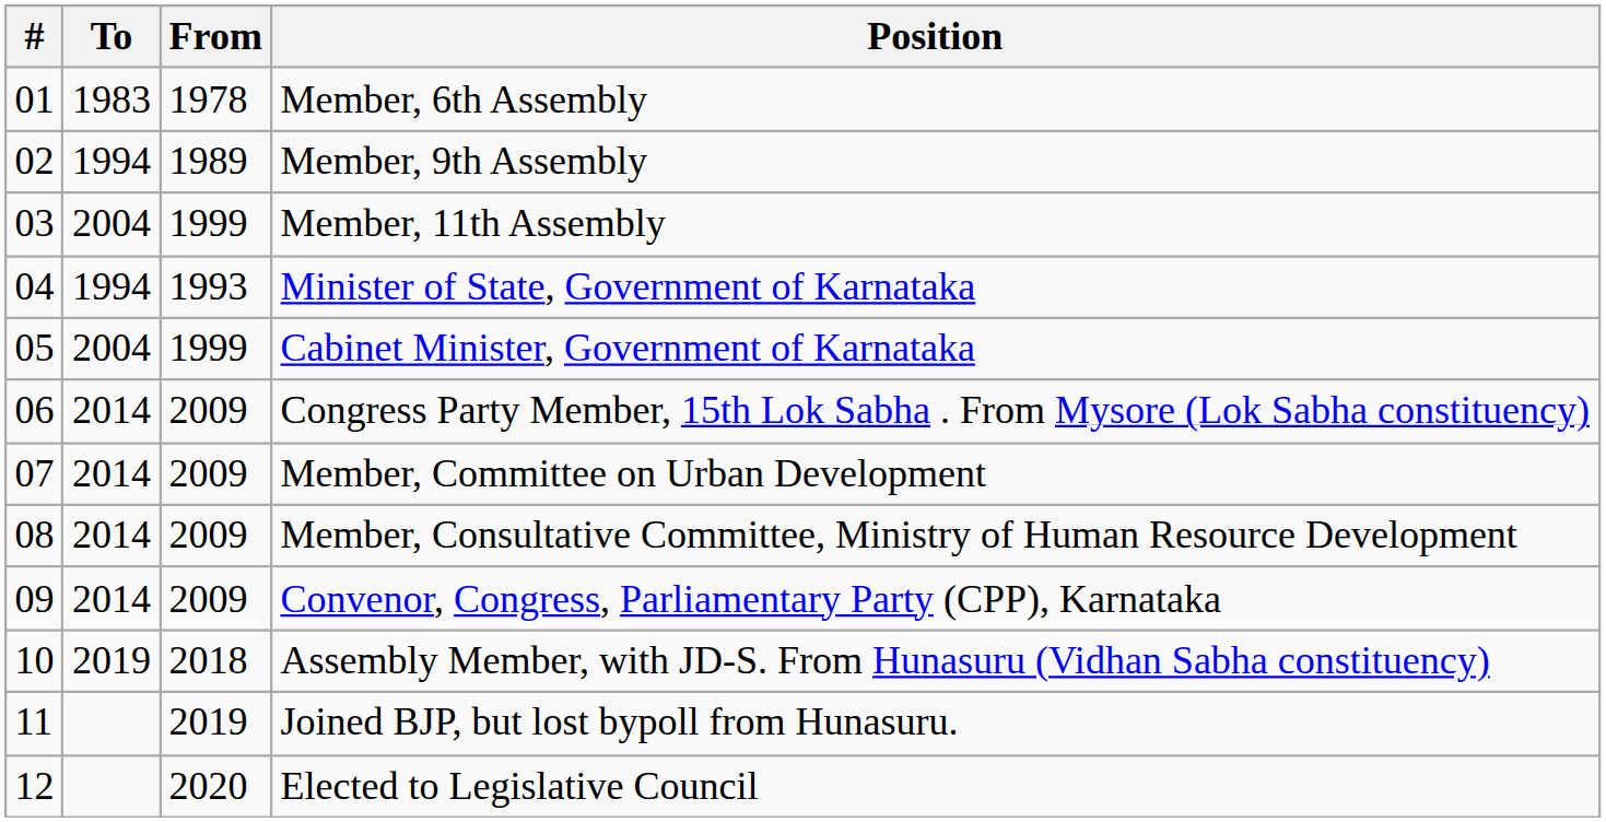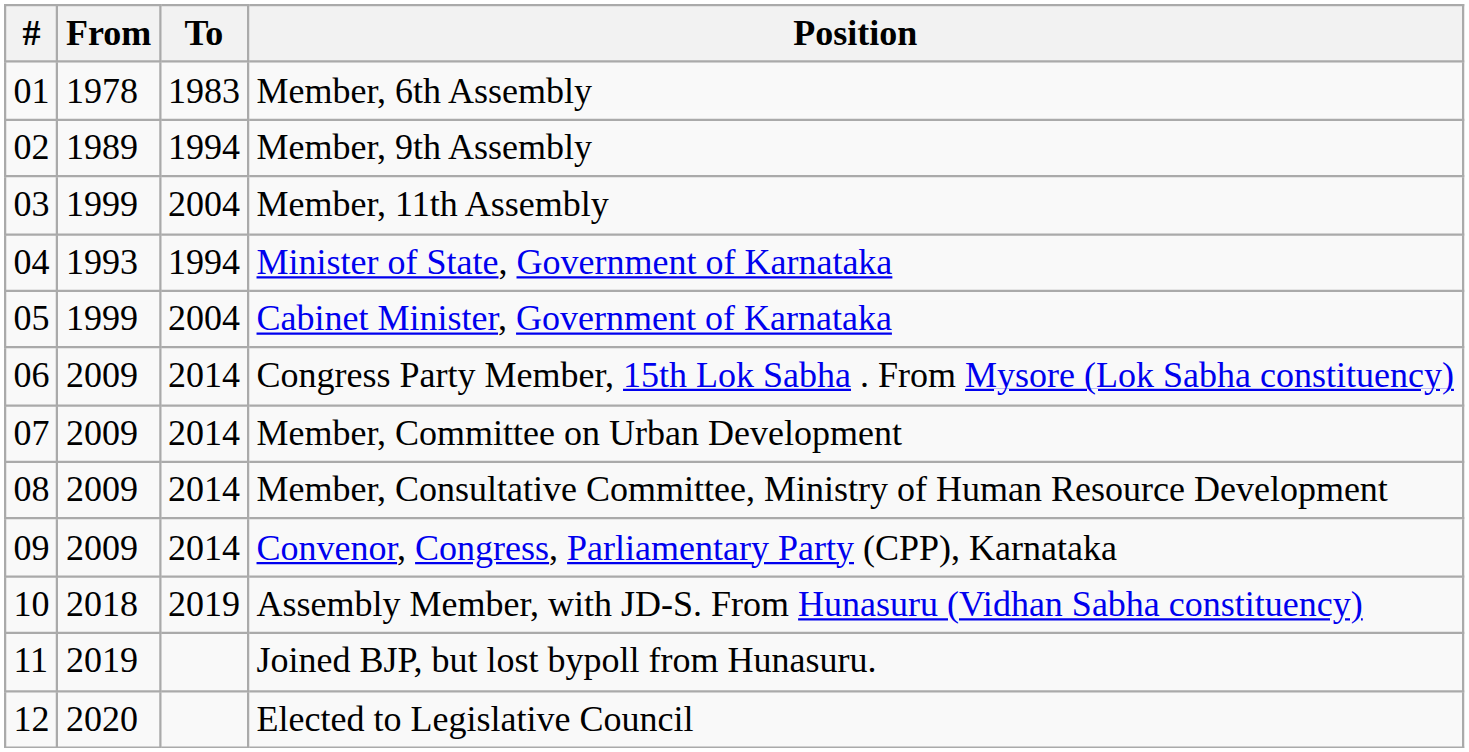 <table class="wikitable sortable">
 <tr>
 <th>#</th>
+<th>From</th>
 <th>To</th>
-<th>From</th>
 <th>Position</th>
 </tr>
 <tr>
 <td>01</td>
+<td>1978</td>
 <td>1983</td>
-<td>1978</td>
 <td>Member, 6th Assembly</td>
 </tr>
 <tr>
 <td>02</td>
+<td>1989</td>
 <td>1994</td>
-<td>1989</td>
 <td>Member, 9th Assembly</td>
 </tr>
 <tr>
 <td>03</td>
+<td>1999</td>
 <td>2004</td>
-<td>1999</td>
 <td>Member, 11th Assembly</td>
 </tr>
 <tr>
 <td>04</td>
+<td>1993</td>
 <td>1994</td>
-<td>1993</td>
 <td><a href='#'>Minister of State</a>, <a href='#'>Government of Karnataka</a></td>
 </tr>
 <tr>
 <td>05</td>
+<td>1999</td>
 <td>2004</td>
-<td>1999</td>
 <td><a href='#'>Cabinet Minister</a>, <a href='#'>Government of Karnataka</a></td>
 </tr>
 <tr>
 <td>06</td>
+<td>2009</td>
 <td>2014</td>
-<td>2009</td>
 <td>Congress Party Member, <a href='#'>15th Lok Sabha</a> . From <a href='#'>Mysore (Lok Sabha constituency)</a></td>
 </tr>
 <tr>
 <td>07</td>
+<td>2009</td>
 <td>2014</td>
-<td>2009</td>
 <td>Member, Committee on Urban Development</td>
 </tr>
 <tr>
 <td>08</td>
+<td>2009</td>
 <td>2014</td>
-<td>2009</td>
 <td>Member, Consultative Committee, Ministry of Human Resource Development</td>
 </tr>
 <tr>
 <td>09</td>
+<td>2009</td>
 <td>2014</td>
-<td>2009</td>
 <td><a href='#'>Convenor</a>, <a href='#'>Congress</a>, <a href='#'>Parliamentary Party</a> (CPP), Karnataka</td>
 </tr>
 <tr>
 <td>10</td>
+<td>2018</td>
 <td>2019</td>
-<td>2018</td>
 <td>Assembly Member, with JD-S. From <a href='#'>Hunasuru (Vidhan Sabha constituency)</a></td>
 </tr>
 <tr>
 <td>11</td>
+<td>2019</td>
 <td></td>
-<td>2019</td>
 <td>Joined BJP, but lost bypoll from Hunasuru.</td>
 </tr>
 <tr>
 <td>12</td>
+<td>2020</td>
 <td></td>
-<td>2020</td>
 <td>Elected to Legislative Council</td>
 </tr>
 </table>
